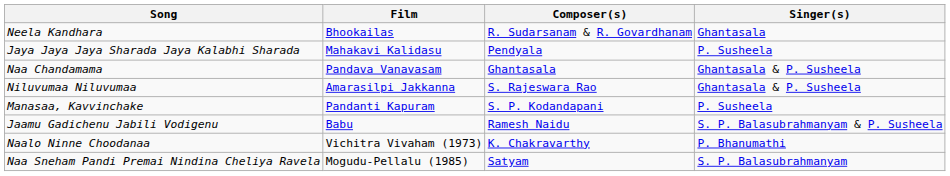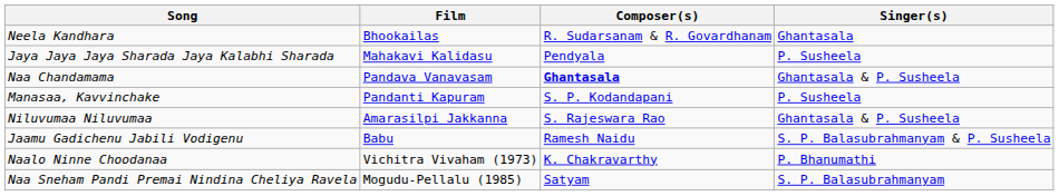 <table class="wikitable sortable">
 <tr>
 <th>Song</th>
 <th>Film</th>
 <th>Composer(s)</th>
 <th>Singer(s)</th>
 </tr>
 <tr>
 <td><em>Neela Kandhara</em></td>
 <td><a href='#'>Bhookailas</a></td>
 <td><a href='#'>R. Sudarsanam</a> & <a href='#'>R. Govardhanam</a></td>
 <td><a href='#'>Ghantasala</a></td>
 </tr>
 <tr>
 <td><em>Jaya Jaya Jaya Sharada Jaya Kalabhi Sharada</em></td>
 <td><a href='#'>Mahakavi Kalidasu</a></td>
 <td><a href='#'>Pendyala</a></td>
 <td><a href='#'>P. Susheela</a></td>
 </tr>
 <tr>
 <td><em>Naa Chandamama</em></td>
 <td><a href='#'>Pandava Vanavasam</a></td>
-<td><a href='#'>Ghantasala</a></td>
-<td><a href='#'>Ghantasala</a> & <a href='#'>P. Susheela</a></td>
-</tr>
-<tr>
-<td><em>Niluvumaa Niluvumaa</em></td>
-<td><a href='#'>Amarasilpi Jakkanna</a></td>
-<td><a href='#'>S. Rajeswara Rao</a></td>
+<td><strong><a href='#'>Ghantasala</a></strong></td>
 <td><a href='#'>Ghantasala</a> & <a href='#'>P. Susheela</a></td>
 </tr>
 <tr>
 <td><em>Manasaa, Kavvinchake</em></td>
 <td><a href='#'>Pandanti Kapuram</a></td>
 <td><a href='#'>S. P. Kodandapani</a></td>
 <td><a href='#'>P. Susheela</a></td>
+</tr>
+<tr>
+<td><em>Niluvumaa Niluvumaa</em></td>
+<td><a href='#'>Amarasilpi Jakkanna</a></td>
+<td><a href='#'>S. Rajeswara Rao</a></td>
+<td><a href='#'>Ghantasala</a> & <a href='#'>P. Susheela</a></td>
 </tr>
 <tr>
 <td><em>Jaamu Gadichenu Jabili Vodigenu</em></td>
 <td><a href='#'>Babu</a></td>
 <td><a href='#'>Ramesh Naidu</a></td>
 <td><a href='#'>S. P. Balasubrahmanyam</a> & <a href='#'>P. Susheela</a></td>
 </tr>
 <tr>
 <td><em>Naalo Ninne Choodanaa</em></td>
 <td>Vichitra Vivaham (1973)</td>
 <td><a href='#'>K. Chakravarthy</a></td>
 <td><a href='#'>P. Bhanumathi</a></td>
 </tr>
 <tr>
 <td><em>Naa Sneham Pandi Premai Nindina Cheliya Ravela</em></td>
 <td>Mogudu-Pellalu (1985)</td>
 <td><a href='#'>Satyam</a></td>
 <td><a href='#'>S. P. Balasubrahmanyam</a></td>
 </tr>
 </table>
